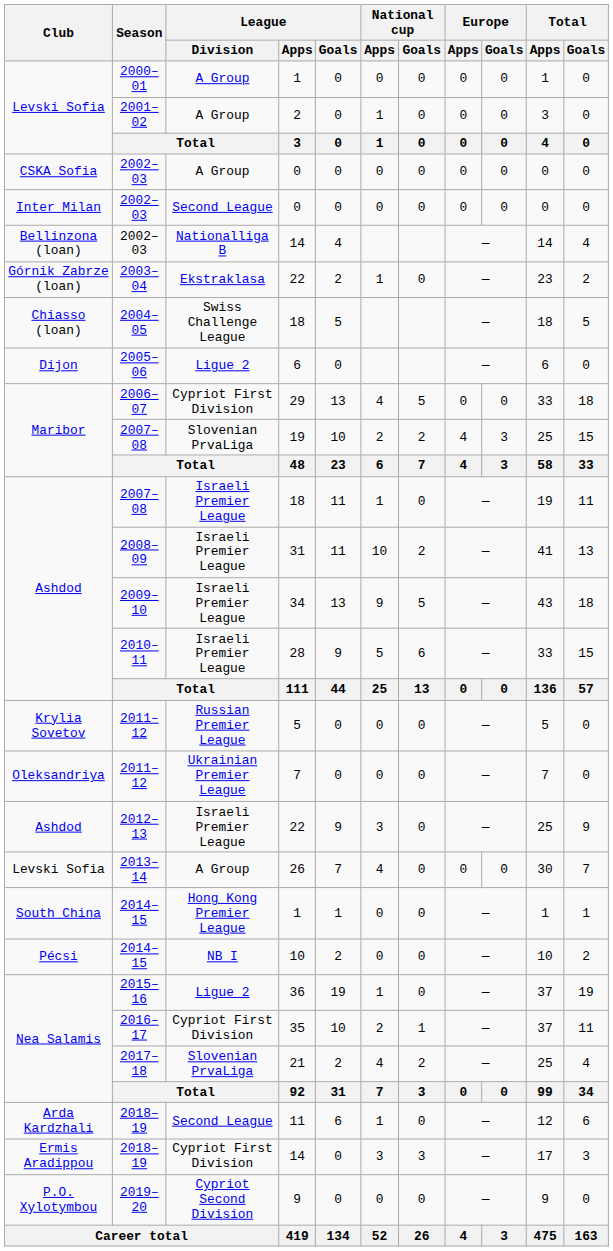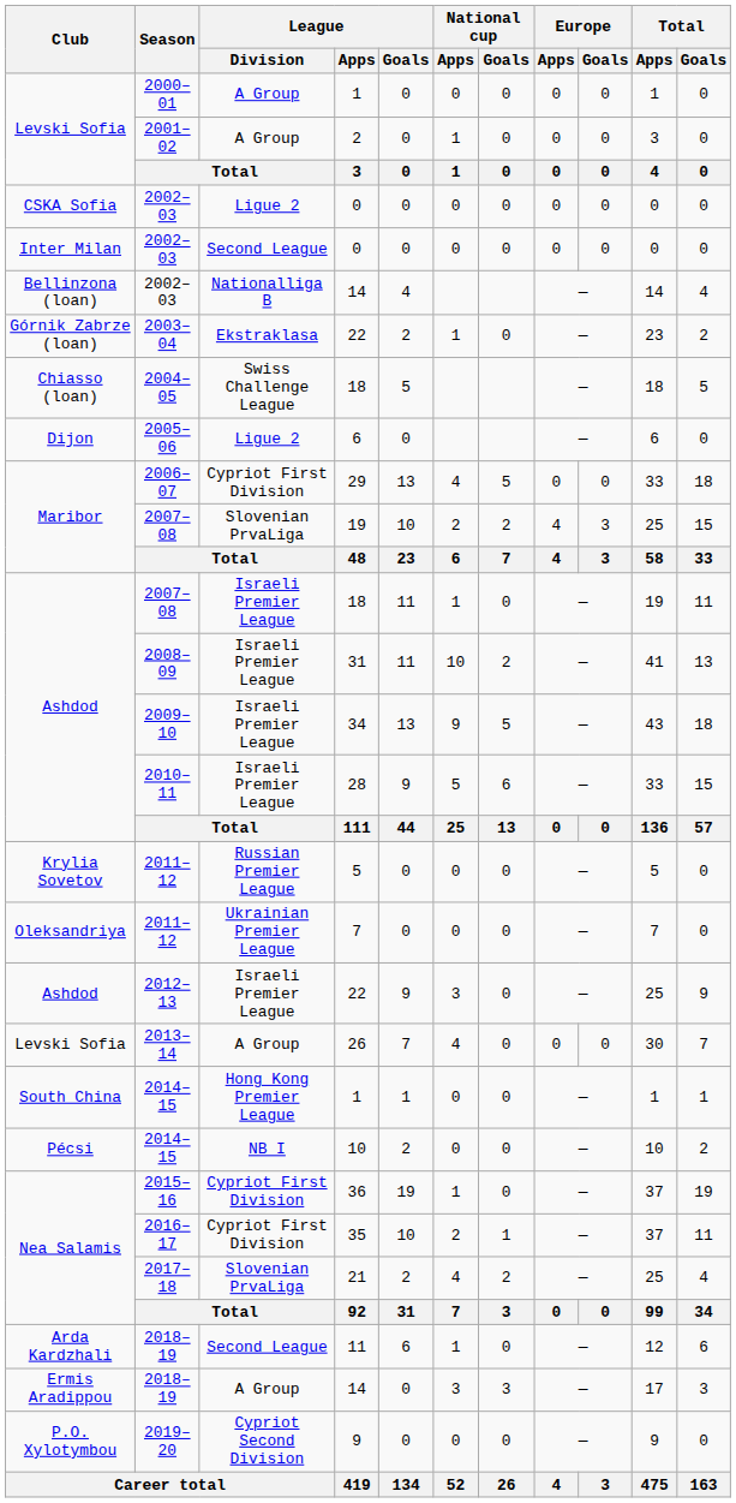 <table class="wikitable" style="text-align:center">
 <tr>
 <th rowspan="2">Club</th>
 <th rowspan="2">Season</th>
 <th colspan="3">League</th>
 <th colspan="2">National cup</th>
 <th colspan="2">Europe</th>
 <th colspan="2">Total</th>
 </tr>
 <tr>
 <th>Division</th>
 <th>Apps</th>
 <th>Goals</th>
 <th>Apps</th>
 <th>Goals</th>
 <th>Apps</th>
 <th>Goals</th>
 <th>Apps</th>
 <th>Goals</th>
 </tr>
 <tr>
 <td rowspan="3"><a href='#'>Levski Sofia</a></td>
 <td><a href='#'>2000–01</a></td>
 <td><a href='#'>A Group</a></td>
 <td>1</td>
 <td>0</td>
 <td>0</td>
 <td>0</td>
 <td>0</td>
 <td>0</td>
 <td>1</td>
 <td>0</td>
 </tr>
 <tr>
 <td><a href='#'>2001–02</a></td>
 <td>A Group</td>
 <td>2</td>
 <td>0</td>
 <td>1</td>
 <td>0</td>
 <td>0</td>
 <td>0</td>
 <td>3</td>
 <td>0</td>
 </tr>
 <tr>
 <th colspan="2">Total</th>
 <th>3</th>
 <th>0</th>
 <th>1</th>
 <th>0</th>
 <th>0</th>
 <th>0</th>
 <th>4</th>
 <th>0</th>
 </tr>
 <tr>
 <td><a href='#'>CSKA Sofia</a></td>
 <td><a href='#'>2002–03</a></td>
-<td>A Group</td>
+<td><a href='#'>Ligue 2</a></td>
 <td>0</td>
 <td>0</td>
 <td>0</td>
 <td>0</td>
 <td>0</td>
 <td>0</td>
 <td>0</td>
 <td>0</td>
 </tr>
 <tr>
 <td><a href='#'>Inter Milan</a></td>
 <td><a href='#'>2002–03</a></td>
 <td><a href='#'>Second League</a></td>
 <td>0</td>
 <td>0</td>
 <td>0</td>
 <td>0</td>
 <td>0</td>
 <td>0</td>
 <td>0</td>
 <td>0</td>
 </tr>
 <tr>
 <td><a href='#'>Bellinzona</a> (loan)</td>
 <td>2002–03</td>
 <td><a href='#'>Nationalliga B</a></td>
 <td>14</td>
 <td>4</td>
 <td></td>
 <td></td>
 <td colspan="2">—</td>
 <td>14</td>
 <td>4</td>
 </tr>
 <tr>
 <td><a href='#'>Górnik Zabrze</a> (loan)</td>
 <td><a href='#'>2003–04</a></td>
 <td><a href='#'>Ekstraklasa</a></td>
 <td>22</td>
 <td>2</td>
 <td>1</td>
 <td>0</td>
 <td colspan="2">—</td>
 <td>23</td>
 <td>2</td>
 </tr>
 <tr>
 <td><a href='#'>Chiasso</a> (loan)</td>
 <td><a href='#'>2004–05</a></td>
 <td>Swiss Challenge League</td>
 <td>18</td>
 <td>5</td>
 <td></td>
 <td></td>
 <td colspan="2">—</td>
 <td>18</td>
 <td>5</td>
 </tr>
 <tr>
 <td><a href='#'>Dijon</a></td>
 <td><a href='#'>2005–06</a></td>
 <td><a href='#'>Ligue 2</a></td>
 <td>6</td>
 <td>0</td>
 <td></td>
 <td></td>
 <td colspan="2">—</td>
 <td>6</td>
 <td>0</td>
 </tr>
 <tr>
 <td rowspan="3"><a href='#'>Maribor</a></td>
 <td><a href='#'>2006–07</a></td>
 <td>Cypriot First Division</td>
 <td>29</td>
 <td>13</td>
 <td>4</td>
 <td>5</td>
 <td>0</td>
 <td>0</td>
 <td>33</td>
 <td>18</td>
 </tr>
 <tr>
 <td><a href='#'>2007–08</a></td>
 <td>Slovenian PrvaLiga</td>
 <td>19</td>
 <td>10</td>
 <td>2</td>
 <td>2</td>
 <td>4</td>
 <td>3</td>
 <td>25</td>
 <td>15</td>
 </tr>
 <tr>
 <th colspan="2">Total</th>
 <th>48</th>
 <th>23</th>
 <th>6</th>
 <th>7</th>
 <th>4</th>
 <th>3</th>
 <th>58</th>
 <th>33</th>
 </tr>
 <tr>
 <td rowspan="5"><a href='#'>Ashdod</a></td>
 <td><a href='#'>2007–08</a></td>
 <td><a href='#'>Israeli Premier League</a></td>
 <td>18</td>
 <td>11</td>
 <td>1</td>
 <td>0</td>
 <td colspan="2">—</td>
 <td>19</td>
 <td>11</td>
 </tr>
 <tr>
 <td><a href='#'>2008–09</a></td>
 <td>Israeli Premier League</td>
 <td>31</td>
 <td>11</td>
 <td>10</td>
 <td>2</td>
 <td colspan="2">—</td>
 <td>41</td>
 <td>13</td>
 </tr>
 <tr>
 <td><a href='#'>2009–10</a></td>
 <td>Israeli Premier League</td>
 <td>34</td>
 <td>13</td>
 <td>9</td>
 <td>5</td>
 <td colspan="2">—</td>
 <td>43</td>
 <td>18</td>
 </tr>
 <tr>
 <td><a href='#'>2010–11</a></td>
 <td>Israeli Premier League</td>
 <td>28</td>
 <td>9</td>
 <td>5</td>
 <td>6</td>
 <td colspan="2">—</td>
 <td>33</td>
 <td>15</td>
 </tr>
 <tr>
 <th colspan="2">Total</th>
 <th>111</th>
 <th>44</th>
 <th>25</th>
 <th>13</th>
 <th>0</th>
 <th>0</th>
 <th>136</th>
 <th>57</th>
 </tr>
 <tr>
 <td><a href='#'>Krylia Sovetov</a></td>
 <td><a href='#'>2011–12</a></td>
 <td><a href='#'>Russian Premier League</a></td>
 <td>5</td>
 <td>0</td>
 <td>0</td>
 <td>0</td>
 <td colspan="2">—</td>
 <td>5</td>
 <td>0</td>
 </tr>
 <tr>
 <td><a href='#'>Oleksandriya</a></td>
 <td><a href='#'>2011–12</a></td>
 <td><a href='#'>Ukrainian Premier League</a></td>
 <td>7</td>
 <td>0</td>
 <td>0</td>
 <td>0</td>
 <td colspan="2">—</td>
 <td>7</td>
 <td>0</td>
 </tr>
 <tr>
 <td><a href='#'>Ashdod</a></td>
 <td><a href='#'>2012–13</a></td>
 <td>Israeli Premier League</td>
 <td>22</td>
 <td>9</td>
 <td>3</td>
 <td>0</td>
 <td colspan="2">—</td>
 <td>25</td>
 <td>9</td>
 </tr>
 <tr>
 <td>Levski Sofia</td>
 <td><a href='#'>2013–14</a></td>
 <td>A Group</td>
 <td>26</td>
 <td>7</td>
 <td>4</td>
 <td>0</td>
 <td>0</td>
 <td>0</td>
 <td>30</td>
 <td>7</td>
 </tr>
 <tr>
 <td><a href='#'>South China</a></td>
 <td><a href='#'>2014–15</a></td>
 <td><a href='#'>Hong Kong Premier League</a></td>
 <td>1</td>
 <td>1</td>
 <td>0</td>
 <td>0</td>
 <td colspan="2">—</td>
 <td>1</td>
 <td>1</td>
 </tr>
 <tr>
 <td><a href='#'>Pécsi</a></td>
 <td><a href='#'>2014–15</a></td>
 <td><a href='#'>NB I</a></td>
 <td>10</td>
 <td>2</td>
 <td>0</td>
 <td>0</td>
 <td colspan="2">—</td>
 <td>10</td>
 <td>2</td>
 </tr>
 <tr>
 <td rowspan="4"><a href='#'>Nea Salamis</a></td>
 <td><a href='#'>2015–16</a></td>
-<td><a href='#'>Ligue 2</a></td>
+<td><a href='#'>Cypriot First Division</a></td>
 <td>36</td>
 <td>19</td>
 <td>1</td>
 <td>0</td>
 <td colspan="2">—</td>
 <td>37</td>
 <td>19</td>
 </tr>
 <tr>
 <td><a href='#'>2016–17</a></td>
 <td>Cypriot First Division</td>
 <td>35</td>
 <td>10</td>
 <td>2</td>
 <td>1</td>
 <td colspan="2">—</td>
 <td>37</td>
 <td>11</td>
 </tr>
 <tr>
 <td><a href='#'>2017–18</a></td>
 <td><a href='#'>Slovenian PrvaLiga</a></td>
 <td>21</td>
 <td>2</td>
 <td>4</td>
 <td>2</td>
 <td colspan="2">—</td>
 <td>25</td>
 <td>4</td>
 </tr>
 <tr>
 <th colspan="2">Total</th>
 <th>92</th>
 <th>31</th>
 <th>7</th>
 <th>3</th>
 <th>0</th>
 <th>0</th>
 <th>99</th>
 <th>34</th>
 </tr>
 <tr>
 <td><a href='#'>Arda Kardzhali</a></td>
 <td><a href='#'>2018–19</a></td>
 <td><a href='#'>Second League</a></td>
 <td>11</td>
 <td>6</td>
 <td>1</td>
 <td>0</td>
 <td colspan="2">—</td>
 <td>12</td>
 <td>6</td>
 </tr>
 <tr>
 <td><a href='#'>Ermis Aradippou</a></td>
 <td><a href='#'>2018–19</a></td>
-<td>Cypriot First Division</td>
+<td>A Group</td>
 <td>14</td>
 <td>0</td>
 <td>3</td>
 <td>3</td>
 <td colspan="2">—</td>
 <td>17</td>
 <td>3</td>
 </tr>
 <tr>
 <td><a href='#'>P.O. Xylotymbou</a></td>
 <td><a href='#'>2019–20</a></td>
 <td><a href='#'>Cypriot Second Division</a></td>
 <td>9</td>
 <td>0</td>
 <td>0</td>
 <td>0</td>
 <td colspan="2">—</td>
 <td>9</td>
 <td>0</td>
 </tr>
 <tr>
 <th colspan="3">Career total</th>
 <th>419</th>
 <th>134</th>
 <th>52</th>
 <th>26</th>
 <th>4</th>
 <th>3</th>
 <th>475</th>
 <th>163</th>
 </tr>
 </table>
